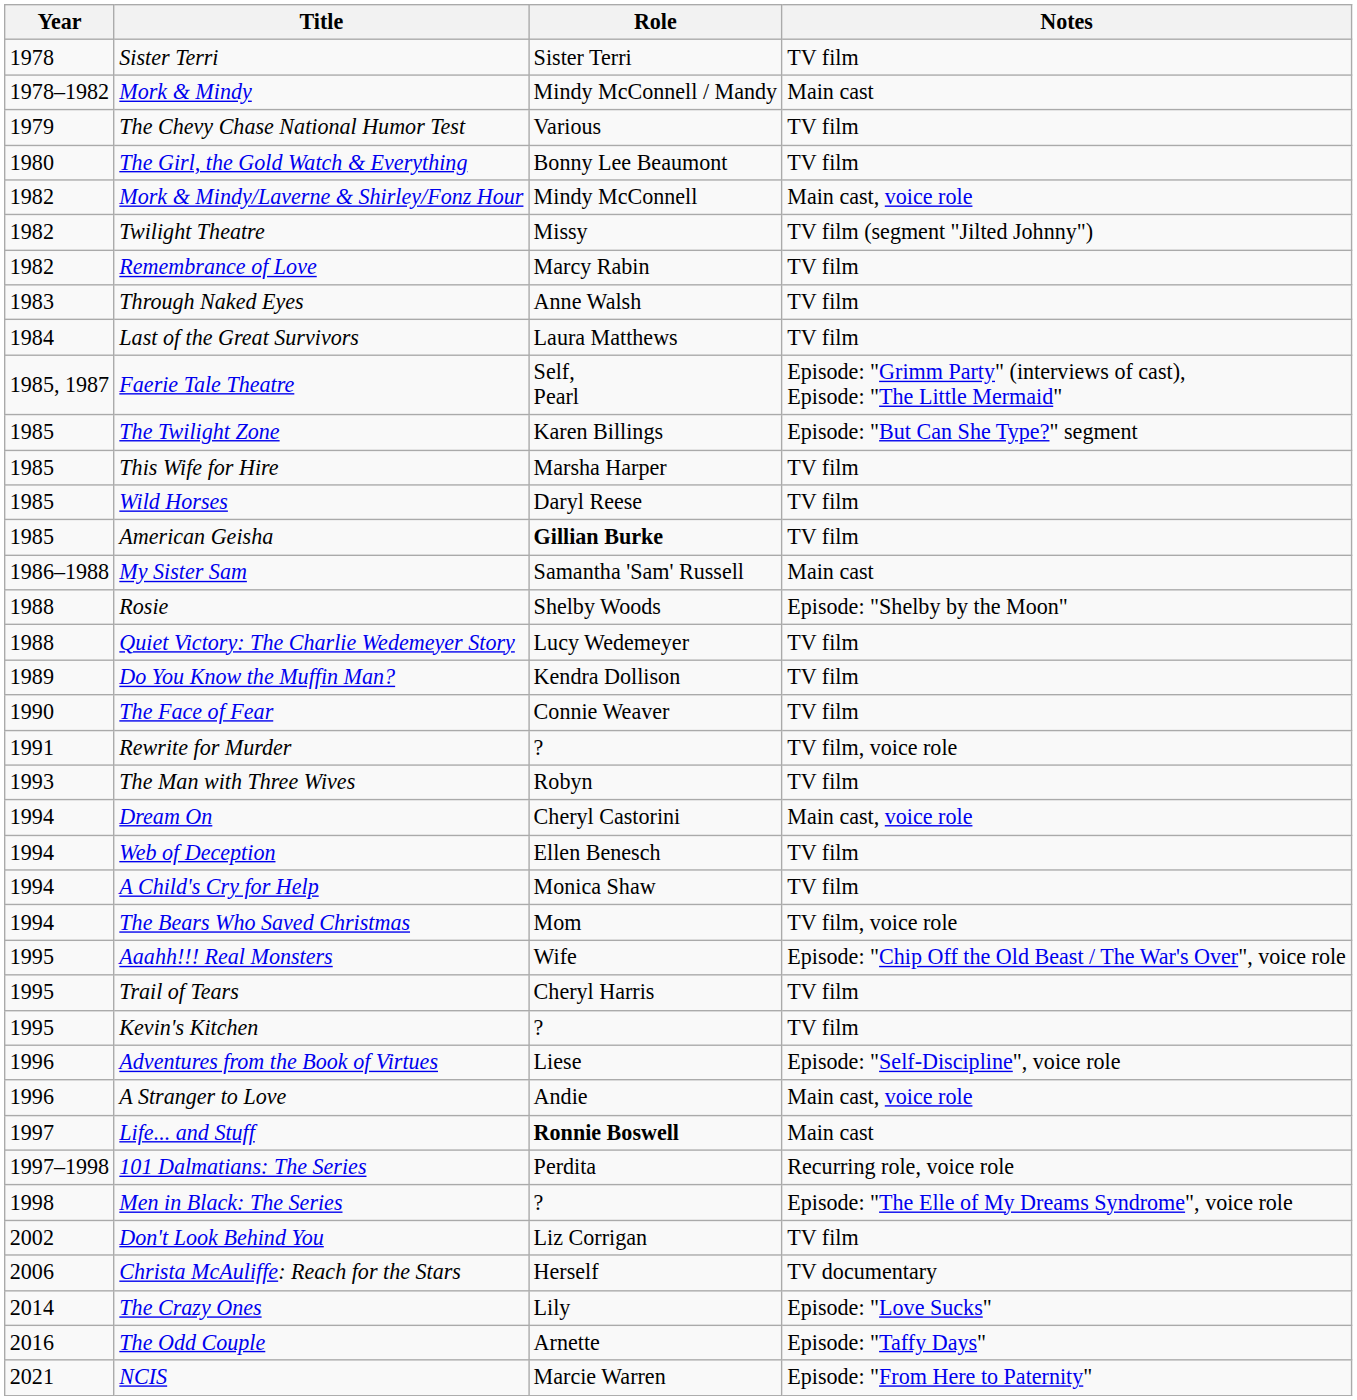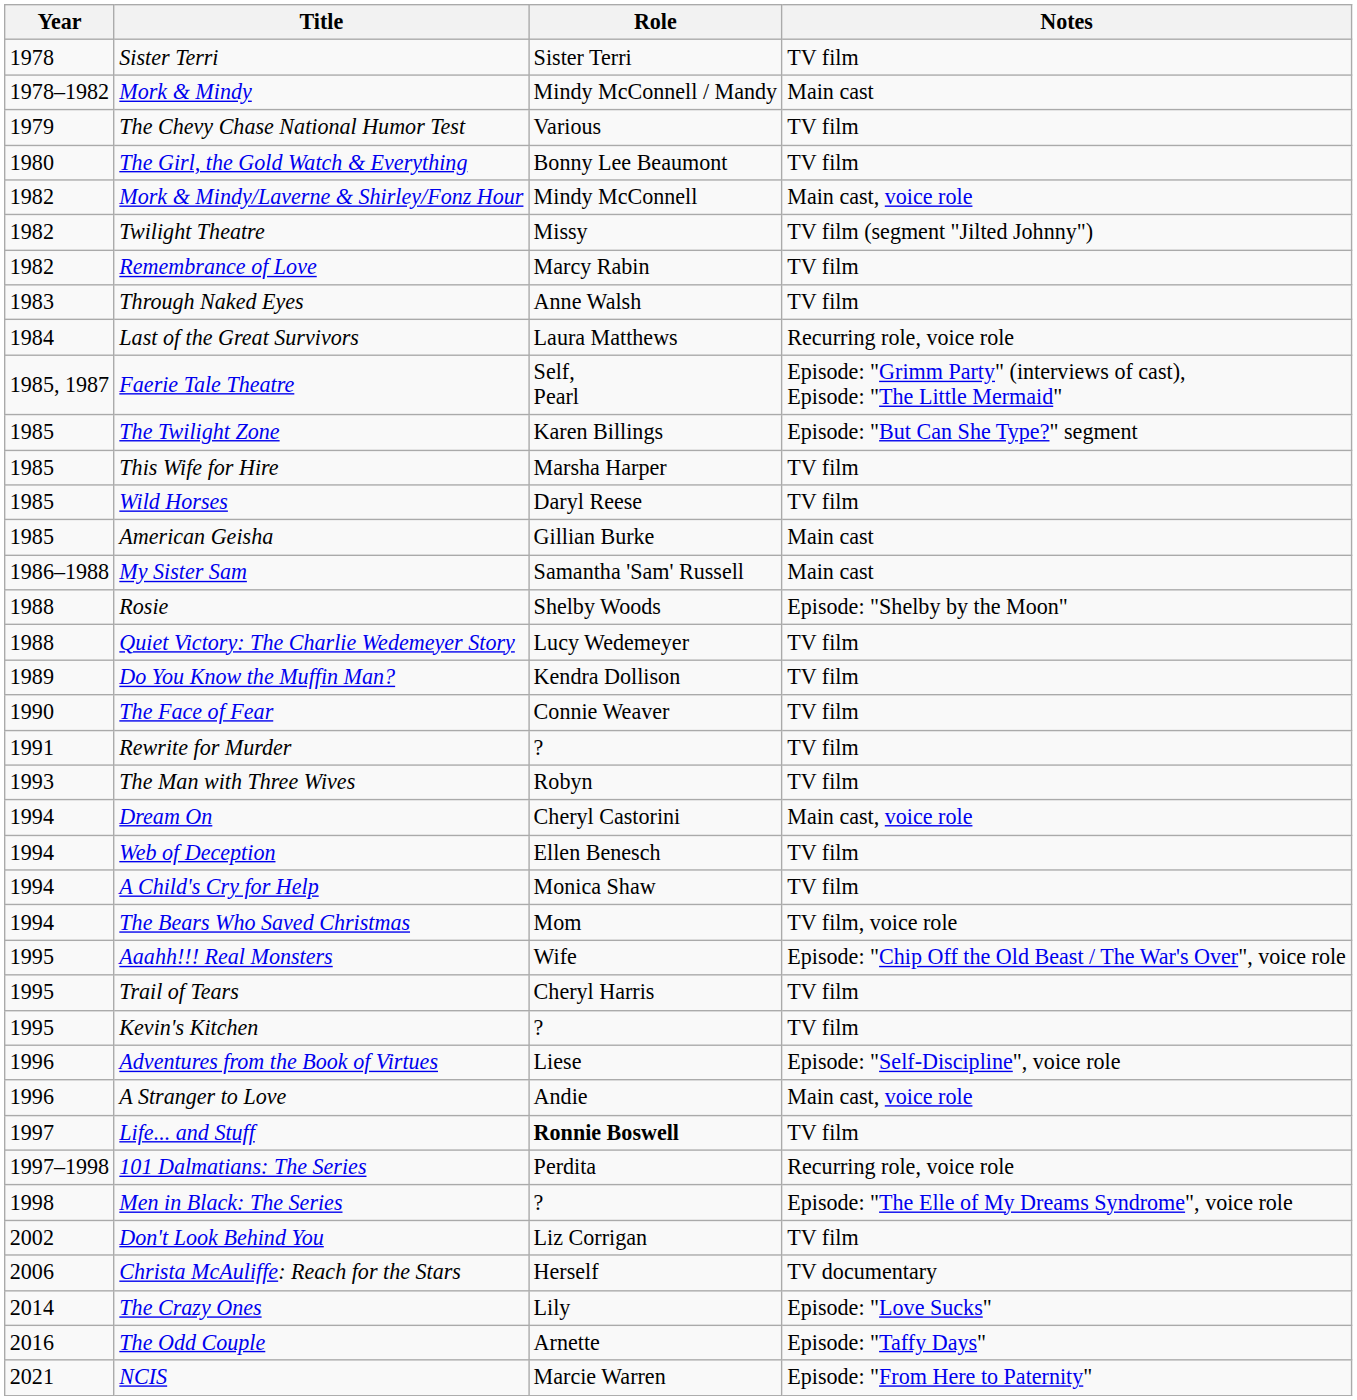 <table class="wikitable sortable">
 <tr>
 <th>Year</th>
 <th>Title</th>
 <th>Role</th>
 <th class="unsortable">Notes</th>
 </tr>
 <tr>
 <td>1978</td>
 <td><em>Sister Terri</em></td>
 <td>Sister Terri</td>
 <td>TV film</td>
 </tr>
 <tr>
 <td>1978–1982</td>
 <td><em><a href='#'>Mork & Mindy</a></em></td>
 <td>Mindy McConnell / Mandy</td>
 <td>Main cast</td>
 </tr>
 <tr>
 <td>1979</td>
 <td data-sort-value="Chevy Chase National Humor Test, The"><em>The Chevy Chase National Humor Test</em></td>
 <td>Various</td>
 <td>TV film</td>
 </tr>
 <tr>
 <td>1980</td>
 <td data-sort-value="Girl, the Gold Watch & Everything, The"><em><a href='#'>The Girl, the Gold Watch & Everything</a></em></td>
 <td>Bonny Lee Beaumont</td>
 <td>TV film</td>
 </tr>
 <tr>
 <td>1982</td>
 <td><em><a href='#'>Mork & Mindy/Laverne & Shirley/Fonz Hour</a></em></td>
 <td>Mindy McConnell</td>
 <td>Main cast, <a href='#'>voice role</a></td>
 </tr>
 <tr>
 <td>1982</td>
 <td><em>Twilight Theatre</em></td>
 <td>Missy</td>
 <td>TV film (segment "Jilted Johnny")</td>
 </tr>
 <tr>
 <td>1982</td>
 <td><em><a href='#'>Remembrance of Love</a></em></td>
 <td>Marcy Rabin</td>
 <td>TV film</td>
 </tr>
 <tr>
 <td>1983</td>
 <td><em>Through Naked Eyes</em></td>
 <td>Anne Walsh</td>
 <td>TV film</td>
 </tr>
 <tr>
 <td>1984</td>
 <td><em>Last of the Great Survivors</em></td>
 <td>Laura Matthews</td>
-<td>TV film</td>
+<td>Recurring role, voice role</td>
 </tr>
 <tr>
 <td>1985, 1987</td>
 <td><em><a href='#'>Faerie Tale Theatre</a></em></td>
 <td>Self,<br>Pearl</td>
 <td>Episode: "<a href='#'>Grimm Party</a>" (interviews of cast),<br>Episode: "<a href='#'>The Little Mermaid</a>"</td>
 </tr>
 <tr>
 <td>1985</td>
 <td data-sort-value="Twilight Zone, The"><em><a href='#'>The Twilight Zone</a></em></td>
 <td>Karen Billings</td>
 <td>Episode: "<a href='#'>But Can She Type?</a>" segment</td>
 </tr>
 <tr>
 <td>1985</td>
 <td><em>This Wife for Hire</em></td>
 <td>Marsha Harper</td>
 <td>TV film</td>
 </tr>
 <tr>
 <td>1985</td>
 <td><em><a href='#'>Wild Horses</a></em></td>
 <td>Daryl Reese</td>
 <td>TV film</td>
 </tr>
 <tr>
 <td>1985</td>
 <td><em>American Geisha</em></td>
-<td><strong>Gillian Burke</strong></td>
-<td>TV film</td>
+<td>Gillian Burke</td>
+<td>Main cast</td>
 </tr>
 <tr>
 <td>1986–1988</td>
 <td><em><a href='#'>My Sister Sam</a></em></td>
 <td>Samantha 'Sam' Russell</td>
 <td>Main cast</td>
 </tr>
 <tr>
 <td>1988</td>
 <td><em>Rosie</em></td>
 <td>Shelby Woods</td>
 <td>Episode: "Shelby by the Moon"</td>
 </tr>
 <tr>
 <td>1988</td>
 <td><em><a href='#'>Quiet Victory: The Charlie Wedemeyer Story</a></em></td>
 <td>Lucy Wedemeyer</td>
 <td>TV film</td>
 </tr>
 <tr>
 <td>1989</td>
 <td><em><a href='#'>Do You Know the Muffin Man?</a></em></td>
 <td>Kendra Dollison</td>
 <td>TV film</td>
 </tr>
 <tr>
 <td>1990</td>
 <td data-sort-value="Face of Fear, The"><em><a href='#'>The Face of Fear</a></em></td>
 <td>Connie Weaver</td>
 <td>TV film</td>
 </tr>
 <tr>
 <td>1991</td>
 <td><em>Rewrite for Murder</em></td>
 <td>?</td>
-<td>TV film, voice role</td>
+<td>TV film</td>
 </tr>
 <tr>
 <td>1993</td>
 <td data-sort-value="Man with Three Wives, The"><em>The Man with Three Wives</em></td>
 <td>Robyn</td>
 <td>TV film</td>
 </tr>
 <tr>
 <td>1994</td>
 <td><em><a href='#'>Dream On</a></em></td>
 <td>Cheryl Castorini</td>
 <td>Main cast, <a href='#'>voice role</a></td>
 </tr>
 <tr>
 <td>1994</td>
 <td><em><a href='#'>Web of Deception</a></em></td>
 <td>Ellen Benesch</td>
 <td>TV film</td>
 </tr>
 <tr>
 <td>1994</td>
 <td data-sort-value="Child's Cry for Help, A"><em><a href='#'>A Child's Cry for Help</a></em></td>
 <td>Monica Shaw</td>
 <td>TV film</td>
 </tr>
 <tr>
 <td>1994</td>
 <td data-sort-value="Bears Who Saved Christmas, The"><em><a href='#'>The Bears Who Saved Christmas</a></em></td>
 <td>Mom</td>
 <td>TV film, voice role</td>
 </tr>
 <tr>
 <td>1995</td>
 <td><em><a href='#'>Aaahh!!! Real Monsters</a></em></td>
 <td>Wife</td>
 <td>Episode: "<a href='#'>Chip Off the Old Beast / The War's Over</a>", voice role</td>
 </tr>
 <tr>
 <td>1995</td>
 <td><em>Trail of Tears</em></td>
 <td>Cheryl Harris</td>
 <td>TV film</td>
 </tr>
 <tr>
 <td>1995</td>
 <td><em>Kevin's Kitchen</em></td>
 <td>?</td>
 <td>TV film</td>
 </tr>
 <tr>
 <td>1996</td>
 <td><em><a href='#'>Adventures from the Book of Virtues</a></em></td>
 <td>Liese</td>
 <td>Episode: "<a href='#'>Self-Discipline</a>", voice role</td>
 </tr>
 <tr>
 <td>1996</td>
 <td data-sort-value="Stranger to Love, A"><em>A Stranger to Love</em></td>
 <td>Andie</td>
 <td>Main cast, <a href='#'>voice role</a></td>
 </tr>
 <tr>
 <td>1997</td>
 <td><em><a href='#'>Life... and Stuff</a></em></td>
 <td><strong>Ronnie Boswell</strong></td>
-<td>Main cast</td>
+<td>TV film</td>
 </tr>
 <tr>
 <td>1997–1998</td>
 <td><em><a href='#'>101 Dalmatians: The Series</a></em></td>
 <td>Perdita</td>
 <td>Recurring role, voice role</td>
 </tr>
 <tr>
 <td>1998</td>
 <td><em><a href='#'>Men in Black: The Series</a></em></td>
 <td>?</td>
 <td>Episode: "<a href='#'>The Elle of My Dreams Syndrome</a>", voice role</td>
 </tr>
 <tr>
 <td>2002</td>
 <td><em><a href='#'>Don't Look Behind You</a></em></td>
 <td>Liz Corrigan</td>
 <td>TV film</td>
 </tr>
 <tr>
 <td>2006</td>
 <td><em><a href='#'>Christa McAuliffe</a>: Reach for the Stars</em></td>
 <td>Herself</td>
 <td>TV documentary</td>
 </tr>
 <tr>
 <td>2014</td>
 <td data-sort-value="Crazy Ones, The"><em><a href='#'>The Crazy Ones</a></em></td>
 <td>Lily</td>
 <td>Episode: "<a href='#'>Love Sucks</a>"</td>
 </tr>
 <tr>
 <td>2016</td>
 <td data-sort-value="Odd Couple, The"><em><a href='#'>The Odd Couple</a></em></td>
 <td>Arnette</td>
 <td>Episode: "<a href='#'>Taffy Days</a>"</td>
 </tr>
 <tr>
 <td>2021</td>
 <td><em><a href='#'>NCIS</a></em></td>
 <td>Marcie Warren</td>
 <td>Episode: "<a href='#'>From Here to Paternity</a>"</td>
 </tr>
 </table>
